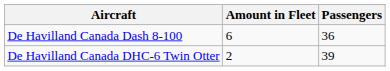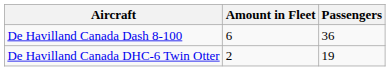 <table class="wikitable sortable">
 <tr>
 <th>Aircraft</th>
 <th>Amount in Fleet</th>
 <th>Passengers</th>
 </tr>
 <tr>
 <td><a href='#'>De Havilland Canada Dash 8-100</a></td>
 <td>6</td>
 <td>36</td>
 </tr>
 <tr>
 <td><a href='#'>De Havilland Canada DHC-6 Twin Otter</a></td>
 <td>2</td>
-<td>39</td>
+<td>19</td>
 </tr>
 </table>
